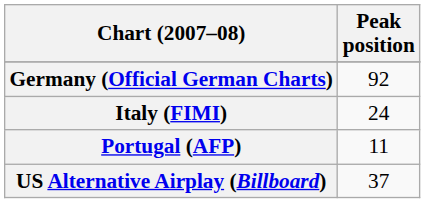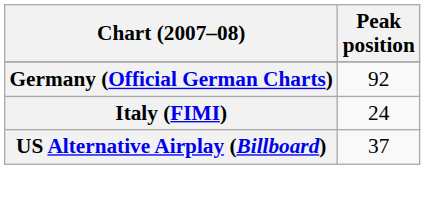 <table class="wikitable sortable plainrowheaders" style="text-align:center">
 <tr>
 <th scope="col">Chart (2007–08)</th>
 <th scope="col">Peak<br>position</th>
 </tr>
 <tr>
 </tr>
 <tr>
 <th scope="row">Germany (<a href='#'>Official German Charts</a>)</th>
 <td>92</td>
 </tr>
 <tr>
 <th scope="row">Italy (<a href='#'>FIMI</a>)</th>
 <td>24</td>
 </tr>
 <tr>
-<th scope="row"><a href='#'>Portugal</a> (<a href='#'>AFP</a>)</th>
-<td>11</td>
-</tr>
-<tr>
 <th scope="row">US <a href='#'>Alternative Airplay</a> (<em><a href='#'>Billboard</a></em>)</th>
 <td>37</td>
 </tr>
 </table>
